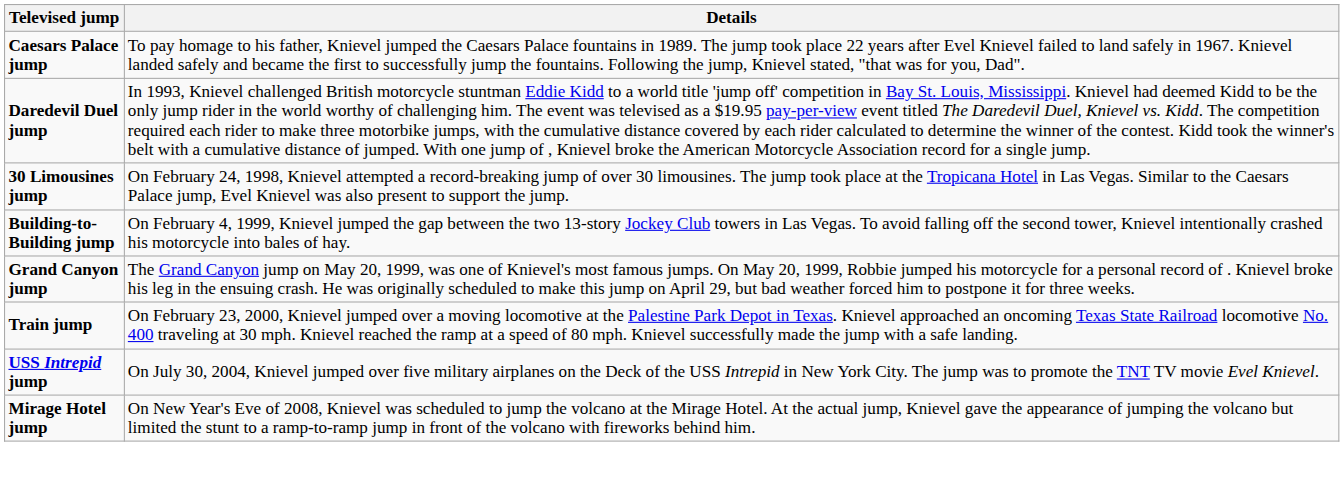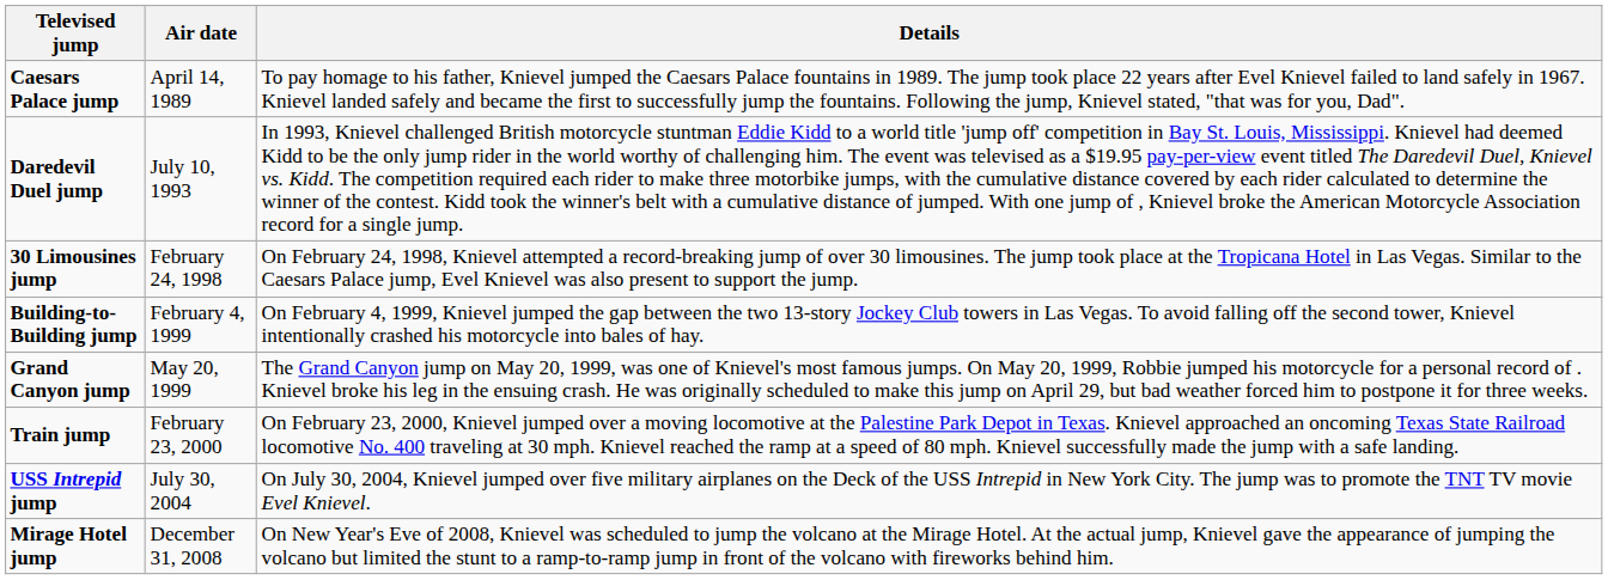 <table class="wikitable">
 <tr>
 <th>Televised jump</th>
+<th>Air date</th>
 <th>Details</th>
 </tr>
 <tr>
 <td><strong>Caesars Palace jump</strong></td>
+<td>April 14, 1989</td>
 <td>To pay homage to his father, Knievel jumped the Caesars Palace fountains in 1989. The jump took place 22 years after Evel Knievel failed to land safely in 1967. Knievel landed safely and became the first to successfully jump the fountains. Following the jump, Knievel stated, "that was for you, Dad".</td>
 </tr>
 <tr>
 <td><strong>Daredevil Duel jump</strong></td>
+<td>July 10, 1993</td>
 <td>In 1993, Knievel challenged British motorcycle stuntman <a href='#'>Eddie Kidd</a> to a world title 'jump off' competition in <a href='#'>Bay St. Louis, Mississippi</a>. Knievel had deemed Kidd to be the only jump rider in the world worthy of challenging him. The event was televised as a $19.95 <a href='#'>pay-per-view</a> event titled <em>The Daredevil Duel, Knievel vs. Kidd</em>. The competition required each rider to make three motorbike jumps, with the cumulative distance covered by each rider calculated to determine the winner of the contest. Kidd took the winner's belt with a cumulative distance of  jumped. With one jump of , Knievel broke the American Motorcycle Association record for a single jump.</td>
 </tr>
 <tr>
 <td><strong>30 Limousines jump</strong></td>
+<td>February 24, 1998</td>
 <td>On February 24, 1998, Knievel attempted a record-breaking jump of  over 30 limousines. The jump took place at the <a href='#'>Tropicana Hotel</a> in Las Vegas. Similar to the Caesars Palace jump, Evel Knievel was also present to support the jump.</td>
 </tr>
 <tr>
 <td><strong>Building-to-Building jump</strong></td>
+<td>February 4, 1999</td>
 <td>On February 4, 1999, Knievel jumped the  gap between the two 13-story <a href='#'>Jockey Club</a> towers in Las Vegas. To avoid falling off the second tower, Knievel intentionally crashed his motorcycle into bales of hay.</td>
 </tr>
 <tr>
 <td><strong>Grand Canyon jump</strong></td>
+<td>May 20, 1999</td>
 <td>The <a href='#'>Grand Canyon</a> jump on May 20, 1999, was one of Knievel's most famous jumps. On May 20, 1999, Robbie jumped his motorcycle for a personal record of . Knievel broke his leg in the ensuing crash. He was originally scheduled to make this jump on April 29, but bad weather forced him to postpone it for three weeks.</td>
 </tr>
 <tr>
 <td><strong>Train jump</strong></td>
+<td>February 23, 2000</td>
 <td>On February 23, 2000, Knievel jumped over a moving locomotive at the <a href='#'>Palestine Park Depot in Texas</a>. Knievel approached an oncoming <a href='#'>Texas State Railroad</a> locomotive <a href='#'>No. 400</a> traveling at 30 mph. Knievel reached the ramp at a speed of 80 mph. Knievel successfully made the jump with a safe landing.</td>
 </tr>
 <tr>
 <td><strong><a href='#'>USS <em>Intrepid</em></a> jump</strong></td>
+<td>July 30, 2004</td>
 <td>On July 30, 2004, Knievel jumped over five military airplanes on the Deck of the USS <em>Intrepid</em> in New York City. The jump was to promote the <a href='#'>TNT</a> TV movie <em>Evel Knievel</em>.</td>
 </tr>
 <tr>
 <td><strong>Mirage Hotel jump</strong></td>
+<td>December 31, 2008</td>
 <td>On New Year's Eve of 2008, Knievel was scheduled to jump the volcano at the Mirage Hotel. At the actual  jump, Knievel gave the appearance of jumping the volcano but limited the stunt to a ramp-to-ramp jump in front of the volcano with fireworks behind him.</td>
 </tr>
 </table>
